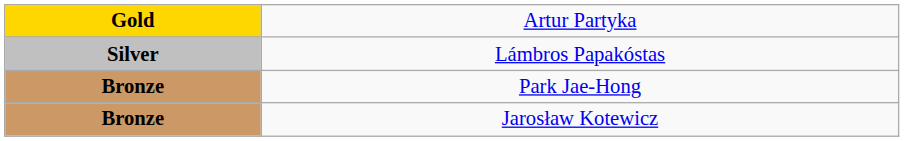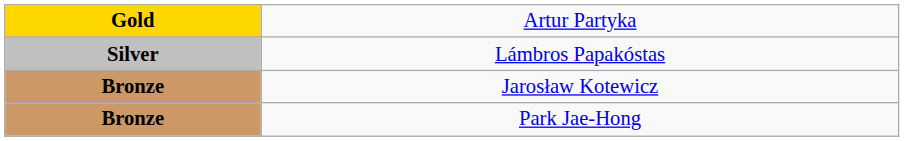 <table class="wikitable" style="text-align:center; " width="35%">
 <tr>
 <td bgcolor="gold"><strong>Gold</strong></td>
 <td><a href='#'>Artur Partyka</a><br>  <small><em></em></small></td>
 </tr>
 <tr>
 <td bgcolor="silver"><strong>Silver</strong></td>
 <td><a href='#'>Lámbros Papakóstas</a><br>  <small><em></em></small></td>
 </tr>
 <tr>
 <td bgcolor="CC9966"><strong>Bronze</strong></td>
-<td><a href='#'>Park Jae-Hong</a><br>  <small><em></em></small></td>
+<td><a href='#'>Jarosław Kotewicz</a><br>  <small><em></em></small></td>
 </tr>
 <tr>
 <td bgcolor="CC9966"><strong>Bronze</strong></td>
-<td><a href='#'>Jarosław Kotewicz</a><br>  <small><em></em></small></td>
+<td><a href='#'>Park Jae-Hong</a><br>  <small><em></em></small></td>
 </tr>
 </table>
